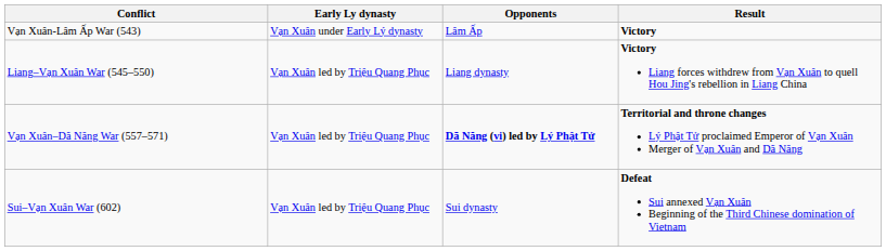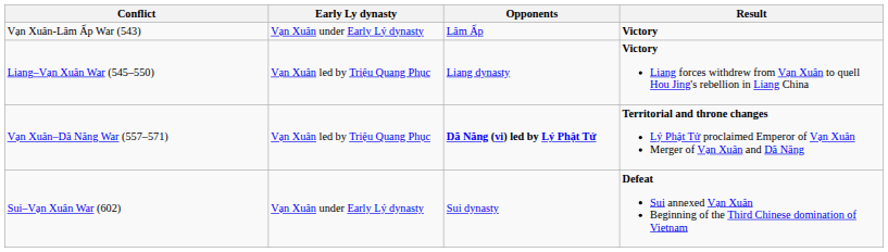 <table class="wikitable" width="100%">
 <tr>
 <th width="30%">Conflict</th>
 <th width="20%">Early Ly dynasty</th>
 <th width="20%">Opponents</th>
 <th width="30%">Result</th>
 </tr>
 <tr>
 <td>Vạn Xuân-Lâm Ấp War (543)</td>
 <td><a href='#'>Vạn Xuân</a> under <a href='#'>Early Lý dynasty</a></td>
 <td><a href='#'>Lâm Ấp</a></td>
 <td><strong>Victory</strong></td>
 </tr>
 <tr>
 <td><a href='#'>Liang–Vạn Xuân War</a> (545–550)</td>
 <td><a href='#'>Vạn Xuân</a> led by <a href='#'>Triệu Quang Phục</a></td>
 <td><a href='#'>Liang dynasty</a></td>
 <td><strong>Victory</strong><br><ul><li><a href='#'>Liang</a> forces withdrew from <a href='#'>Vạn Xuân</a> to quell <a href='#'>Hou Jing</a>'s rebellion in <a href='#'>Liang</a> China</li></ul></td>
 </tr>
 <tr>
 <td><a href='#'>Vạn Xuân–Dã Năng War</a> (557–571)</td>
 <td><a href='#'>Vạn Xuân</a> led by <a href='#'>Triệu Quang Phục</a></td>
 <td><strong><a href='#'>Dã Năng</a> (<a href='#'>vi</a>) led by <a href='#'>Lý Phật Tử</a></strong></td>
 <td><strong>Territorial and throne changes</strong><br><ul><li><a href='#'>Lý Phật Tử</a> proclaimed Emperor of <a href='#'>Vạn Xuân</a></li><li>Merger of <a href='#'>Vạn Xuân</a> and <a href='#'>Dã Năng</a></li></ul></td>
 </tr>
 <tr>
 <td><a href='#'>Sui–Vạn Xuân War</a> (602)</td>
-<td><a href='#'>Vạn Xuân</a> led by <a href='#'>Triệu Quang Phục</a></td>
+<td><a href='#'>Vạn Xuân</a> under <a href='#'>Early Lý dynasty</a></td>
 <td><a href='#'>Sui dynasty</a></td>
 <td><strong>Defeat</strong><br><ul><li><a href='#'>Sui</a> annexed <a href='#'>Vạn Xuân</a></li><li>Beginning of the <a href='#'>Third Chinese domination of Vietnam</a></li></ul></td>
 </tr>
 </table>
